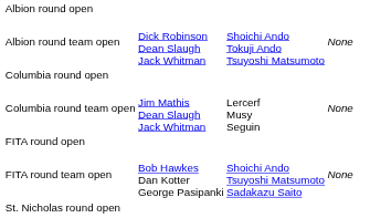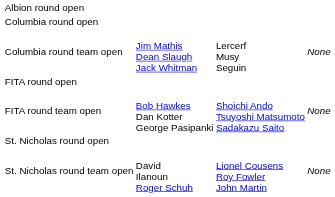 <table>
 <tr>
 <td>Albion round open<br></td>
 <td></td>
 <td></td>
 <td></td>
-</tr>
-<tr>
-<td>Albion round team open<br></td>
-<td valign=top> <br> <a href='#'>Dick Robinson</a> <br> <a href='#'>Dean Slaugh</a><br> <a href='#'>Jack Whitman</a></td>
-<td valign=top> <br> <a href='#'>Shoichi Ando</a> <br> <a href='#'>Tokuji Ando</a> <br> <a href='#'>Tsuyoshi Matsumoto</a></td>
-<td align="center"><em>None</em></td>
 </tr>
 <tr>
 <td>Columbia round open<br></td>
 <td></td>
 <td></td>
 <td></td>
 </tr>
 <tr>
 <td>Columbia round team open<br></td>
 <td valign=top> <br> <a href='#'>Jim Mathis</a> <br> <a href='#'>Dean Slaugh</a><br> <a href='#'>Jack Whitman</a></td>
 <td valign=top> <br> Lercerf <br> Musy <br> Seguin</td>
 <td align="center"><em>None</em></td>
 </tr>
 <tr>
 <td>FITA round open<br></td>
 <td></td>
 <td></td>
 <td></td>
 </tr>
 <tr>
 <td>FITA round team open<br></td>
 <td valign=top> <br> <a href='#'>Bob Hawkes</a> <br> Dan Kotter <br> George Pasipanki</td>
 <td valign=top> <br> <a href='#'>Shoichi Ando</a> <br> <a href='#'>Tsuyoshi Matsumoto</a> <br> <a href='#'>Sadakazu Saito</a></td>
 <td align="center"><em>None</em></td>
 </tr>
 <tr>
 <td>St. Nicholas round open<br></td>
 <td></td>
 <td></td>
 <td></td>
 </tr>
+<tr>
+<td>St. Nicholas round team open<br></td>
+<td valign=top> <br> David <br> Ilanoun <br> <a href='#'>Roger Schuh</a></td>
+<td valign=top> <br> <a href='#'>Lionel Cousens</a> <br> <a href='#'>Roy Fowler</a> <br> <a href='#'>John Martin</a></td>
+<td align="center"><em>None</em></td>
+</tr>
 </table>
